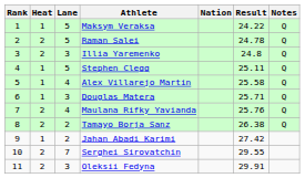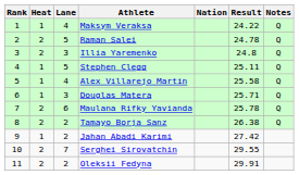 <table class="wikitable sortable" style="text-align:center">
 <tr>
 <th>Rank</th>
 <th>Heat</th>
 <th>Lane</th>
 <th>Athlete</th>
 <th>Nation</th>
 <th>Result</th>
 <th>Notes</th>
 </tr>
 <tr bgcolor=ccffcc>
 <td>1</td>
 <td>1</td>
-<td>5</td>
+<td>4</td>
 <td align=left><a href='#'>Maksym Veraksa</a></td>
 <td align=left></td>
 <td>24.22</td>
 <td>Q</td>
 </tr>
 <tr bgcolor=ccffcc>
 <td>2</td>
 <td>2</td>
 <td>5</td>
 <td align=left><a href='#'>Raman  Salei</a></td>
 <td align=left></td>
 <td>24.78</td>
 <td>Q</td>
 </tr>
 <tr bgcolor=ccffcc>
 <td>3</td>
 <td>2</td>
 <td>3</td>
 <td align=left><a href='#'>Illia  Yaremenko</a></td>
 <td align=left></td>
 <td>24.8</td>
 <td>Q</td>
 </tr>
 <tr bgcolor=ccffcc>
 <td>4</td>
 <td>1</td>
 <td>5</td>
 <td align=left><a href='#'>Stephen  Clegg</a></td>
 <td align=left></td>
 <td>25.11</td>
 <td>Q</td>
 </tr>
 <tr bgcolor=ccffcc>
 <td>5</td>
 <td>1</td>
 <td>4</td>
 <td align=left><a href='#'>Alex Villarejo Martin</a></td>
 <td align=left></td>
 <td>25.58</td>
 <td>Q</td>
 </tr>
 <tr bgcolor=ccffcc>
 <td>6</td>
 <td>1</td>
 <td>3</td>
 <td align=left><a href='#'>Douglas  Matera</a></td>
 <td align=left></td>
 <td>25.71</td>
 <td>Q</td>
 </tr>
 <tr bgcolor=ccffcc>
 <td>7</td>
 <td>2</td>
-<td>4</td>
+<td>6</td>
 <td align=left><a href='#'>Maulana  Rifky Yavianda</a></td>
 <td align=left></td>
-<td>25.76</td>
+<td>25.78</td>
 <td>Q</td>
 </tr>
 <tr bgcolor=ccffcc>
 <td>8</td>
 <td>2</td>
 <td>2</td>
 <td align=left><a href='#'>Tamayo Borja Sanz</a></td>
 <td align=left></td>
 <td>26.38</td>
 <td>Q</td>
 </tr>
 <tr>
 <td>9</td>
 <td>1</td>
 <td>2</td>
 <td align=left><a href='#'>Jahan  Abadi Karimi</a></td>
 <td align=left></td>
 <td>27.42</td>
 <td></td>
 </tr>
 <tr>
 <td>10</td>
 <td>2</td>
 <td>7</td>
 <td align=left><a href='#'>Serghei  Sirovatchin</a></td>
 <td align=left></td>
 <td>29.55</td>
 <td></td>
 </tr>
 <tr>
 <td>11</td>
 <td>2</td>
-<td>3</td>
+<td>2</td>
 <td align=left><a href='#'>Oleksii  Fedyna</a></td>
 <td align=left></td>
 <td>29.91</td>
 <td></td>
 </tr>
 </table>
